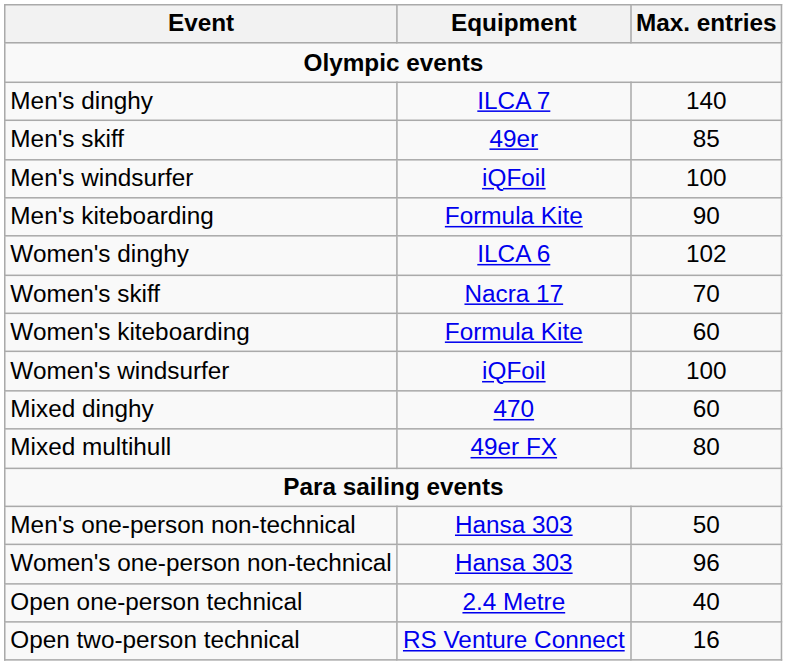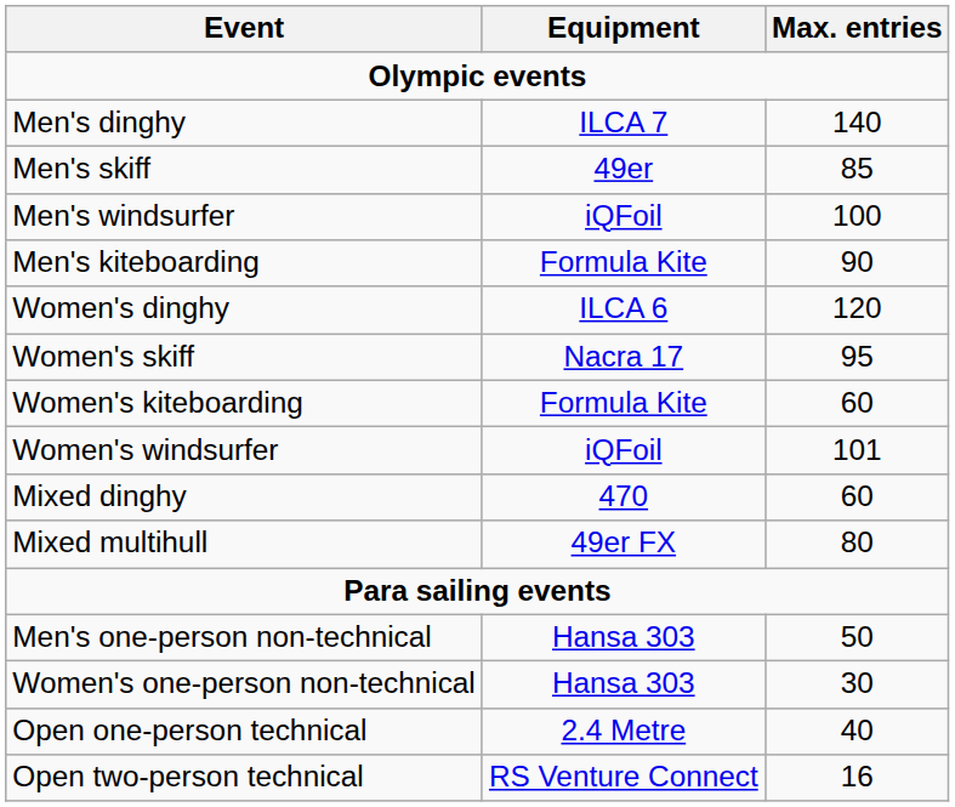 <table class=wikitable>
 <tr>
 <th>Event</th>
 <th>Equipment</th>
 <th>Max. entries</th>
 </tr>
 <tr>
 <td colspan=4 align=center><strong>Olympic events</strong></td>
 </tr>
 <tr>
 <td>Men's dinghy</td>
 <td align=center><a href='#'>ILCA 7</a></td>
 <td align=center>140</td>
 </tr>
 <tr>
 <td>Men's skiff</td>
 <td align=center><a href='#'>49er</a></td>
 <td align=center>85</td>
 </tr>
 <tr>
 <td>Men's windsurfer</td>
 <td align=center><a href='#'>iQFoil</a></td>
 <td align=center>100</td>
 </tr>
 <tr>
 <td>Men's kiteboarding</td>
 <td align=center><a href='#'>Formula Kite</a></td>
 <td align=center>90</td>
 </tr>
 <tr>
 <td>Women's dinghy</td>
 <td align=center><a href='#'>ILCA 6</a></td>
-<td align=center>102</td>
+<td align=center>120</td>
 </tr>
 <tr>
 <td>Women's skiff</td>
 <td align=center><a href='#'>Nacra 17</a></td>
-<td align=center>70</td>
+<td align=center>95</td>
 </tr>
 <tr>
 <td>Women's kiteboarding</td>
 <td align=center><a href='#'>Formula Kite</a></td>
 <td align=center>60</td>
 </tr>
 <tr>
 <td>Women's windsurfer</td>
 <td align=center><a href='#'>iQFoil</a></td>
-<td align=center>100</td>
+<td align=center>101</td>
 </tr>
 <tr>
 <td>Mixed dinghy</td>
 <td align=center><a href='#'>470</a></td>
 <td align=center>60</td>
 </tr>
 <tr>
 <td>Mixed multihull</td>
 <td align=center><a href='#'>49er FX</a></td>
 <td align=center>80</td>
 </tr>
 <tr>
 <td colspan=4 align=center><strong>Para sailing events</strong></td>
 </tr>
 <tr>
 <td>Men's one-person non-technical</td>
 <td align=center><a href='#'>Hansa 303</a></td>
 <td align=center>50</td>
 </tr>
 <tr>
 <td>Women's one-person non-technical</td>
 <td align=center><a href='#'>Hansa 303</a></td>
-<td align=center>96</td>
+<td align=center>30</td>
 </tr>
 <tr>
 <td>Open one-person technical</td>
 <td align=center><a href='#'>2.4 Metre</a></td>
 <td align=center>40</td>
 </tr>
 <tr>
 <td>Open two-person technical</td>
 <td align=center><a href='#'>RS Venture Connect</a></td>
 <td align=center>16</td>
 </tr>
 </table>
